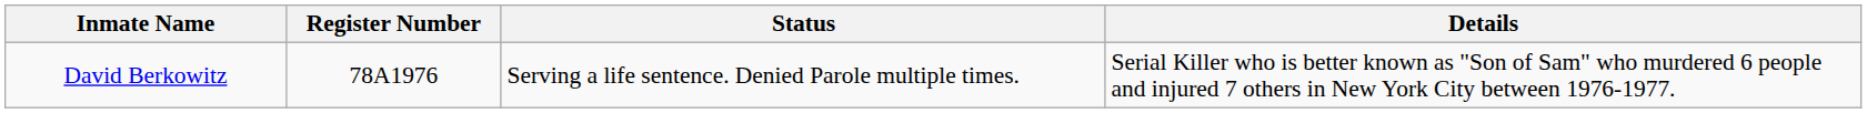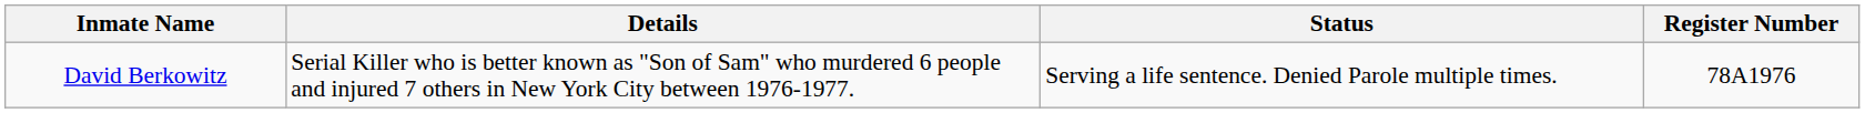 <table class="wikitable sortable">
 <tr>
 <th width=13%>Inmate Name</th>
+<th width=35%>Details</th>
+<th width=28%>Status</th>
 <th width=10%>Register Number</th>
-<th width=28%>Status</th>
-<th width=35%>Details</th>
 </tr>
 <tr>
 <td style="text-align:center;"><a href='#'>David Berkowitz</a></td>
+<td>Serial Killer who is better known as "Son of Sam" who murdered 6 people and injured 7 others in New York City between 1976-1977.</td>
+<td>Serving a life sentence. Denied Parole multiple times.</td>
 <td style="text-align:center;">78A1976</td>
-<td>Serving a life sentence. Denied Parole multiple times.</td>
-<td>Serial Killer who is better known as "Son of Sam" who murdered 6 people and injured 7 others in New York City between 1976-1977.</td>
 </tr>
 </table>
